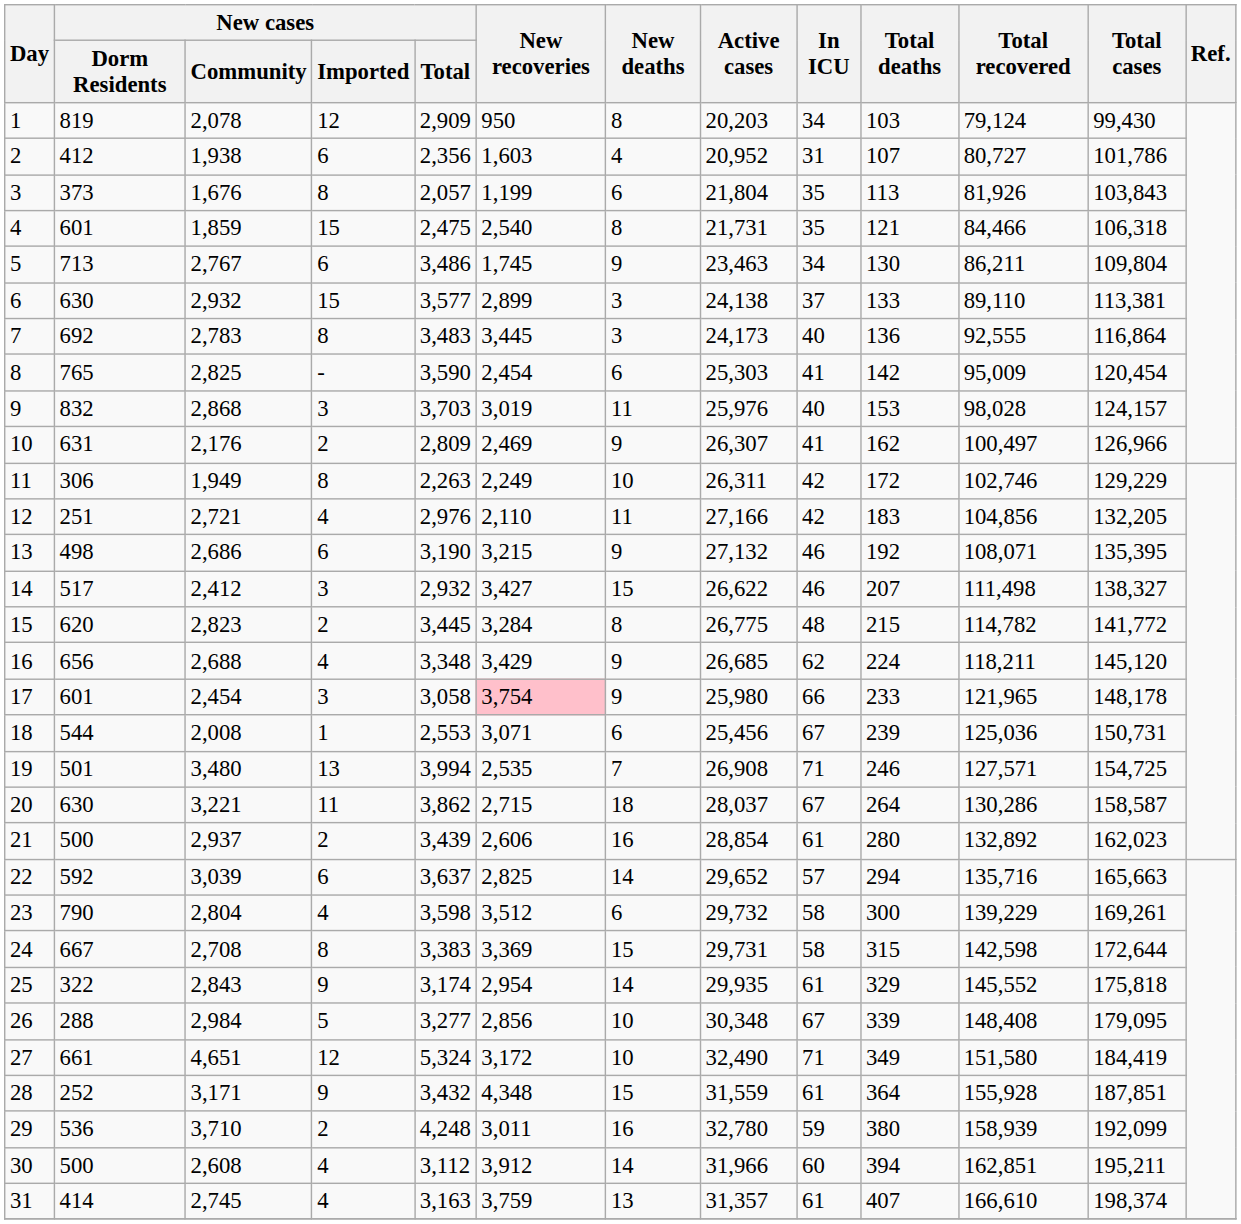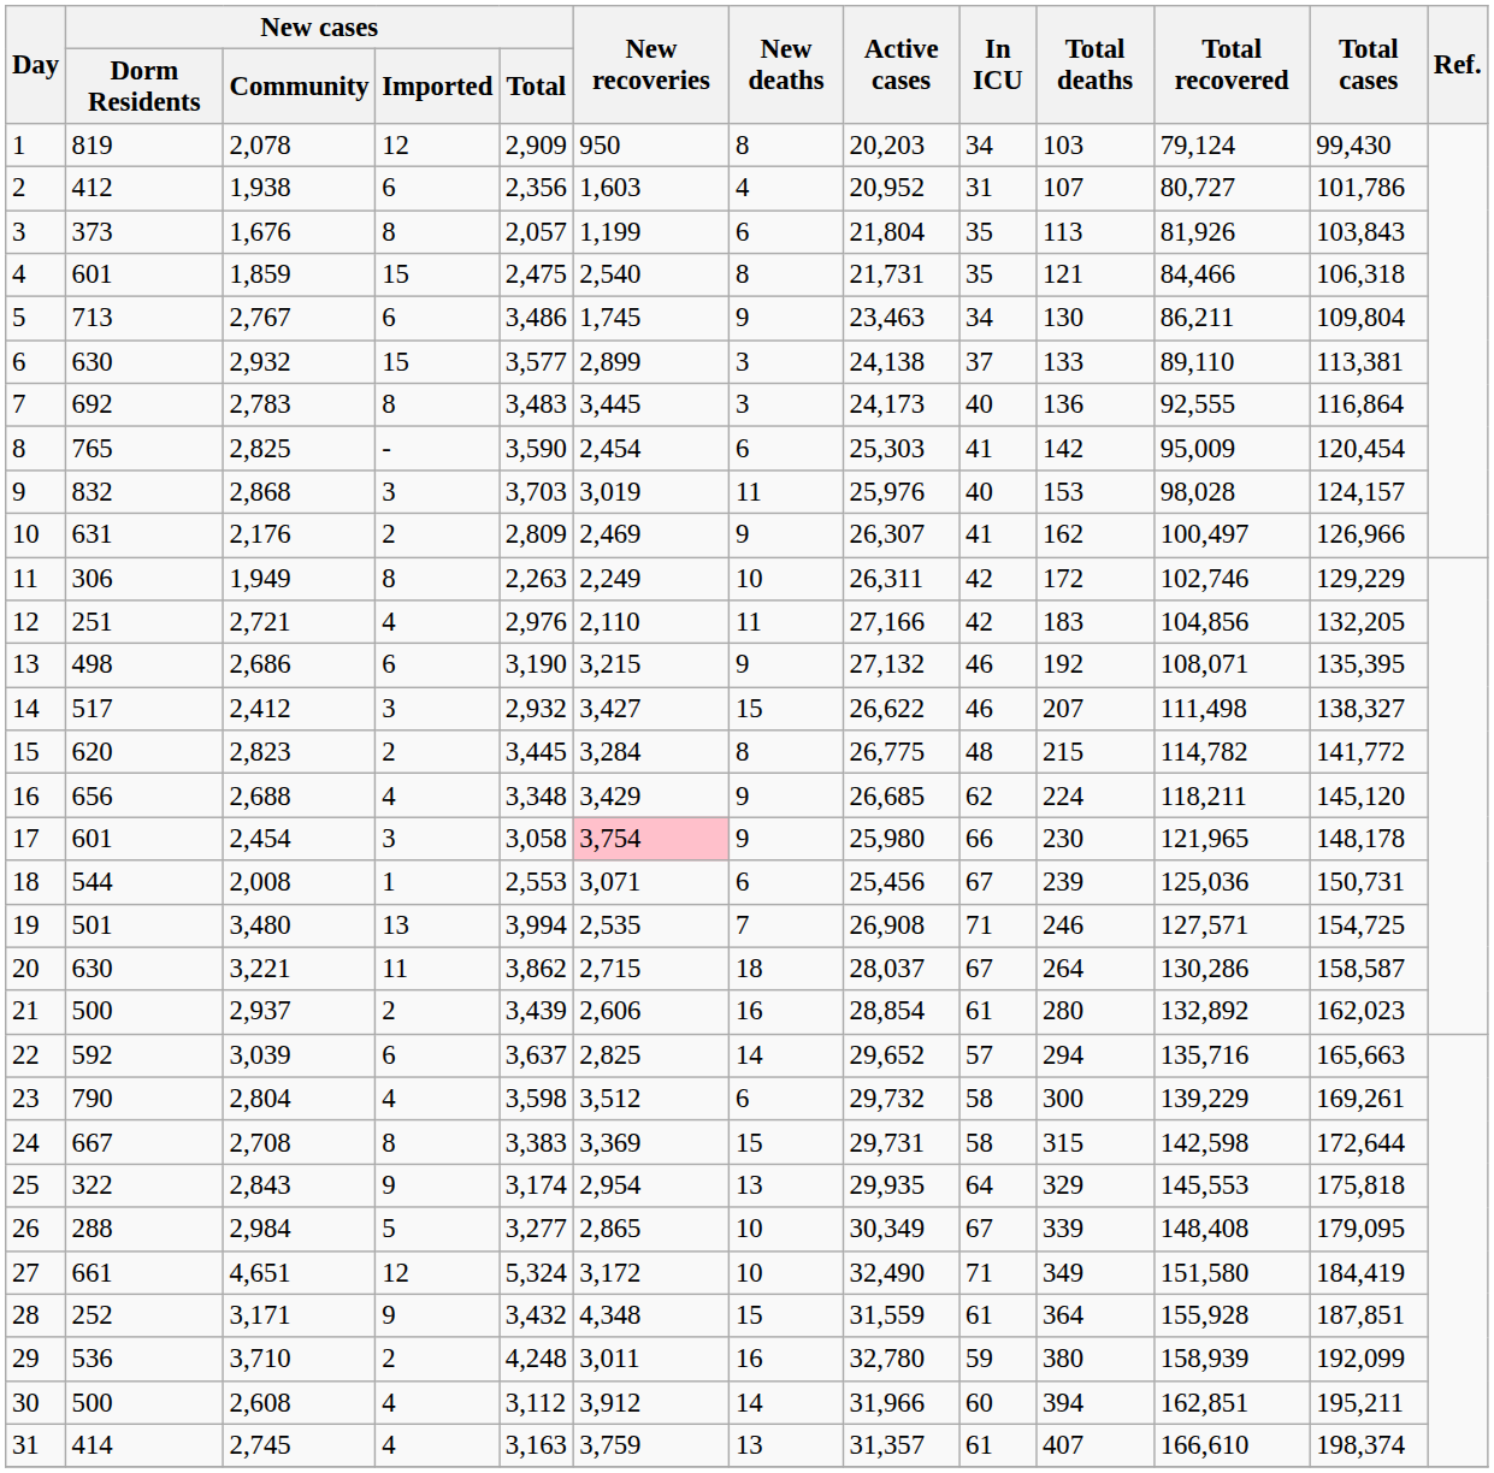 <table class="wikitable">
 <tr>
 <th rowspan="2">Day</th>
 <th colspan="4">New cases</th>
 <th rowspan="2">New recoveries</th>
 <th rowspan="2">New deaths</th>
 <th rowspan="2">Active cases</th>
 <th rowspan="2">In ICU</th>
 <th rowspan="2">Total deaths</th>
 <th rowspan="2">Total recovered</th>
 <th rowspan="2">Total cases</th>
 <th rowspan="2">Ref.</th>
 </tr>
 <tr>
 <th>Dorm Residents</th>
 <th>Community</th>
 <th>Imported</th>
 <th>Total</th>
 </tr>
 <tr>
 <td>1</td>
 <td>819</td>
 <td>2,078</td>
 <td>12</td>
 <td>2,909</td>
 <td>950</td>
 <td>8</td>
 <td>20,203</td>
 <td>34</td>
 <td>103</td>
 <td>79,124</td>
 <td>99,430</td>
 <td rowspan="10"></td>
 </tr>
 <tr>
 <td>2</td>
 <td>412</td>
 <td>1,938</td>
 <td>6</td>
 <td>2,356</td>
 <td>1,603</td>
 <td>4</td>
 <td>20,952</td>
 <td>31</td>
 <td>107</td>
 <td>80,727</td>
 <td>101,786</td>
 </tr>
 <tr>
 <td>3</td>
 <td>373</td>
 <td>1,676</td>
 <td>8</td>
 <td>2,057</td>
 <td>1,199</td>
 <td>6</td>
 <td>21,804</td>
 <td>35</td>
 <td>113</td>
 <td>81,926</td>
 <td>103,843</td>
 </tr>
 <tr>
 <td>4</td>
 <td>601</td>
 <td>1,859</td>
 <td>15</td>
 <td>2,475</td>
 <td>2,540</td>
 <td>8</td>
 <td>21,731</td>
 <td>35</td>
 <td>121</td>
 <td>84,466</td>
 <td>106,318</td>
 </tr>
 <tr>
 <td>5</td>
 <td>713</td>
 <td>2,767</td>
 <td>6</td>
 <td>3,486</td>
 <td>1,745</td>
 <td>9</td>
 <td>23,463</td>
 <td>34</td>
 <td>130</td>
 <td>86,211</td>
 <td>109,804</td>
 </tr>
 <tr>
 <td>6</td>
 <td>630</td>
 <td>2,932</td>
 <td>15</td>
 <td>3,577</td>
 <td>2,899</td>
 <td>3</td>
 <td>24,138</td>
 <td>37</td>
 <td>133</td>
 <td>89,110</td>
 <td>113,381</td>
 </tr>
 <tr>
 <td>7</td>
 <td>692</td>
 <td>2,783</td>
 <td>8</td>
 <td>3,483</td>
 <td>3,445</td>
 <td>3</td>
 <td>24,173</td>
 <td>40</td>
 <td>136</td>
 <td>92,555</td>
 <td>116,864</td>
 </tr>
 <tr>
 <td>8</td>
 <td>765</td>
 <td>2,825</td>
 <td>-</td>
 <td>3,590</td>
 <td>2,454</td>
 <td>6</td>
 <td>25,303</td>
 <td>41</td>
 <td>142</td>
 <td>95,009</td>
 <td>120,454</td>
 </tr>
 <tr>
 <td>9</td>
 <td>832</td>
 <td>2,868</td>
 <td>3</td>
 <td>3,703</td>
 <td>3,019</td>
 <td>11</td>
 <td>25,976</td>
 <td>40</td>
 <td>153</td>
 <td>98,028</td>
 <td>124,157</td>
 </tr>
 <tr>
 <td>10</td>
 <td>631</td>
 <td>2,176</td>
 <td>2</td>
 <td>2,809</td>
 <td>2,469</td>
 <td>9</td>
 <td>26,307</td>
 <td>41</td>
 <td>162</td>
 <td>100,497</td>
 <td>126,966</td>
 </tr>
 <tr>
 <td>11</td>
 <td>306</td>
 <td>1,949</td>
 <td>8</td>
 <td>2,263</td>
 <td>2,249</td>
 <td>10</td>
 <td>26,311</td>
 <td>42</td>
 <td>172</td>
 <td>102,746</td>
 <td>129,229</td>
 <td rowspan="11"></td>
 </tr>
 <tr>
 <td>12</td>
 <td>251</td>
 <td>2,721</td>
 <td>4</td>
 <td>2,976</td>
 <td>2,110</td>
 <td>11</td>
 <td>27,166</td>
 <td>42</td>
 <td>183</td>
 <td>104,856</td>
 <td>132,205</td>
 </tr>
 <tr>
 <td>13</td>
 <td>498</td>
 <td>2,686</td>
 <td>6</td>
 <td>3,190</td>
 <td>3,215</td>
 <td>9</td>
 <td>27,132</td>
 <td>46</td>
 <td>192</td>
 <td>108,071</td>
 <td>135,395</td>
 </tr>
 <tr>
 <td>14</td>
 <td>517</td>
 <td>2,412</td>
 <td>3</td>
 <td>2,932</td>
 <td>3,427</td>
 <td>15</td>
 <td>26,622</td>
 <td>46</td>
 <td>207</td>
 <td>111,498</td>
 <td>138,327</td>
 </tr>
 <tr>
 <td>15</td>
 <td>620</td>
 <td>2,823</td>
 <td>2</td>
 <td>3,445</td>
 <td>3,284</td>
 <td>8</td>
 <td>26,775</td>
 <td>48</td>
 <td>215</td>
 <td>114,782</td>
 <td>141,772</td>
 </tr>
 <tr>
 <td>16</td>
 <td>656</td>
 <td>2,688</td>
 <td>4</td>
 <td>3,348</td>
 <td>3,429</td>
 <td>9</td>
 <td>26,685</td>
 <td>62</td>
 <td>224</td>
 <td>118,211</td>
 <td>145,120</td>
 </tr>
 <tr>
 <td>17</td>
 <td>601</td>
 <td>2,454</td>
 <td>3</td>
 <td>3,058</td>
 <td style="background: pink;">3,754</td>
 <td>9</td>
 <td>25,980</td>
 <td>66</td>
-<td>233</td>
+<td>230</td>
 <td>121,965</td>
 <td>148,178</td>
 </tr>
 <tr>
 <td>18</td>
 <td>544</td>
 <td>2,008</td>
 <td>1</td>
 <td>2,553</td>
 <td>3,071</td>
 <td>6</td>
 <td>25,456</td>
 <td>67</td>
 <td>239</td>
 <td>125,036</td>
 <td>150,731</td>
 </tr>
 <tr>
 <td>19</td>
 <td>501</td>
 <td>3,480</td>
 <td>13</td>
 <td>3,994</td>
 <td>2,535</td>
 <td>7</td>
 <td>26,908</td>
 <td>71</td>
 <td>246</td>
 <td>127,571</td>
 <td>154,725</td>
 </tr>
 <tr>
 <td>20</td>
 <td>630</td>
 <td>3,221</td>
 <td>11</td>
 <td>3,862</td>
 <td>2,715</td>
 <td>18</td>
 <td>28,037</td>
 <td>67</td>
 <td>264</td>
 <td>130,286</td>
 <td>158,587</td>
 </tr>
 <tr>
 <td>21</td>
 <td>500</td>
 <td>2,937</td>
 <td>2</td>
 <td>3,439</td>
 <td>2,606</td>
 <td>16</td>
 <td>28,854</td>
 <td>61</td>
 <td>280</td>
 <td>132,892</td>
 <td>162,023</td>
 </tr>
 <tr>
 <td>22</td>
 <td>592</td>
 <td>3,039</td>
 <td>6</td>
 <td>3,637</td>
 <td>2,825</td>
 <td>14</td>
 <td>29,652</td>
 <td>57</td>
 <td>294</td>
 <td>135,716</td>
 <td>165,663</td>
 <td rowspan="10"></td>
 </tr>
 <tr>
 <td>23</td>
 <td>790</td>
 <td>2,804</td>
 <td>4</td>
 <td>3,598</td>
 <td>3,512</td>
 <td>6</td>
 <td>29,732</td>
 <td>58</td>
 <td>300</td>
 <td>139,229</td>
 <td>169,261</td>
 </tr>
 <tr>
 <td>24</td>
 <td>667</td>
 <td>2,708</td>
 <td>8</td>
 <td>3,383</td>
 <td>3,369</td>
 <td>15</td>
 <td>29,731</td>
 <td>58</td>
 <td>315</td>
 <td>142,598</td>
 <td>172,644</td>
 </tr>
 <tr>
 <td>25</td>
 <td>322</td>
 <td>2,843</td>
 <td>9</td>
 <td>3,174</td>
 <td>2,954</td>
-<td>14</td>
+<td>13</td>
 <td>29,935</td>
-<td>61</td>
+<td>64</td>
 <td>329</td>
-<td>145,552</td>
+<td>145,553</td>
 <td>175,818</td>
 </tr>
 <tr>
 <td>26</td>
 <td>288</td>
 <td>2,984</td>
 <td>5</td>
 <td>3,277</td>
-<td>2,856</td>
+<td>2,865</td>
 <td>10</td>
-<td>30,348</td>
+<td>30,349</td>
 <td>67</td>
 <td>339</td>
 <td>148,408</td>
 <td>179,095</td>
 </tr>
 <tr>
 <td>27</td>
 <td>661</td>
 <td>4,651</td>
 <td>12</td>
 <td>5,324</td>
 <td>3,172</td>
 <td>10</td>
 <td>32,490</td>
 <td>71</td>
 <td>349</td>
 <td>151,580</td>
 <td>184,419</td>
 </tr>
 <tr>
 <td>28</td>
 <td>252</td>
 <td>3,171</td>
 <td>9</td>
 <td>3,432</td>
 <td>4,348</td>
 <td>15</td>
 <td>31,559</td>
 <td>61</td>
 <td>364</td>
 <td>155,928</td>
 <td>187,851</td>
 </tr>
 <tr>
 <td>29</td>
 <td>536</td>
 <td>3,710</td>
 <td>2</td>
 <td>4,248</td>
 <td>3,011</td>
 <td>16</td>
 <td>32,780</td>
 <td>59</td>
 <td>380</td>
 <td>158,939</td>
 <td>192,099</td>
 </tr>
 <tr>
 <td>30</td>
 <td>500</td>
 <td>2,608</td>
 <td>4</td>
 <td>3,112</td>
 <td>3,912</td>
 <td>14</td>
 <td>31,966</td>
 <td>60</td>
 <td>394</td>
 <td>162,851</td>
 <td>195,211</td>
 </tr>
 <tr>
 <td>31</td>
 <td>414</td>
 <td>2,745</td>
 <td>4</td>
 <td>3,163</td>
 <td>3,759</td>
 <td>13</td>
 <td>31,357</td>
 <td>61</td>
 <td>407</td>
 <td>166,610</td>
 <td>198,374</td>
 </tr>
 <tr>
 </tr>
 </table>
